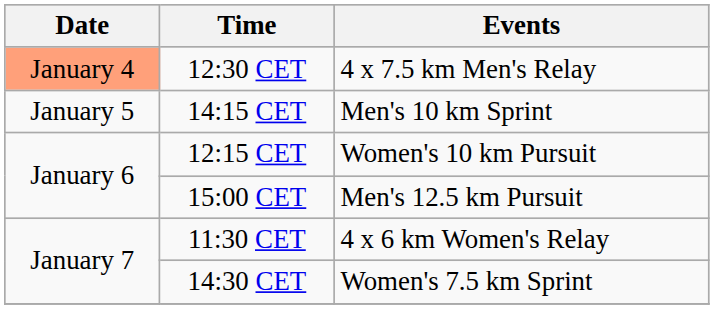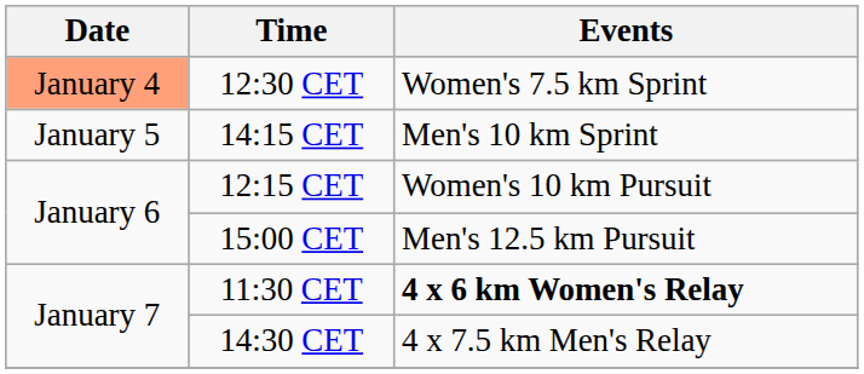 <table class="wikitable" style="text-align: center" width="420">
 <tr>
 <th>Date</th>
 <th>Time</th>
 <th>Events</th>
 </tr>
 <tr>
 <td style="background: lightsalmon;">January 4</td>
 <td>12:30 <a href='#'>CET</a></td>
-<td style="text-align: left">4 x 7.5 km Men's Relay</td>
+<td style="text-align: left">Women's 7.5 km Sprint</td>
 </tr>
 <tr>
 <td>January 5</td>
 <td>14:15 <a href='#'>CET</a></td>
 <td style="text-align: left">Men's 10 km Sprint</td>
 </tr>
 <tr>
 <td rowspan=2>January 6</td>
 <td>12:15 <a href='#'>CET</a></td>
 <td style="text-align: left">Women's 10 km Pursuit</td>
 </tr>
 <tr>
 <td>15:00 <a href='#'>CET</a></td>
 <td style="text-align: left">Men's 12.5 km Pursuit</td>
 </tr>
 <tr>
 <td rowspan=2>January 7</td>
 <td>11:30 <a href='#'>CET</a></td>
-<td style="text-align: left">4 x 6 km Women's Relay</td>
+<td style="text-align: left"><strong>4 x 6 km Women's Relay</strong></td>
 </tr>
 <tr>
 <td>14:30 <a href='#'>CET</a></td>
-<td style="text-align: left">Women's 7.5 km Sprint</td>
+<td style="text-align: left">4 x 7.5 km Men's Relay</td>
 </tr>
 <tr>
 </tr>
 </table>
